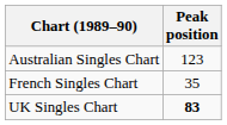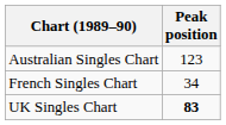 <table class="wikitable sortable">
 <tr>
 <th>Chart (1989–90)</th>
 <th>Peak<br>position</th>
 </tr>
 <tr>
 <td>Australian Singles Chart</td>
 <td style="text-align:center;">123</td>
 </tr>
 <tr>
 <td>French Singles Chart</td>
-<td style="text-align:center;">35</td>
+<td style="text-align:center;">34</td>
 </tr>
 <tr>
 <td>UK Singles Chart</td>
 <td style="text-align:center;"><strong>83</strong></td>
 </tr>
 </table>
